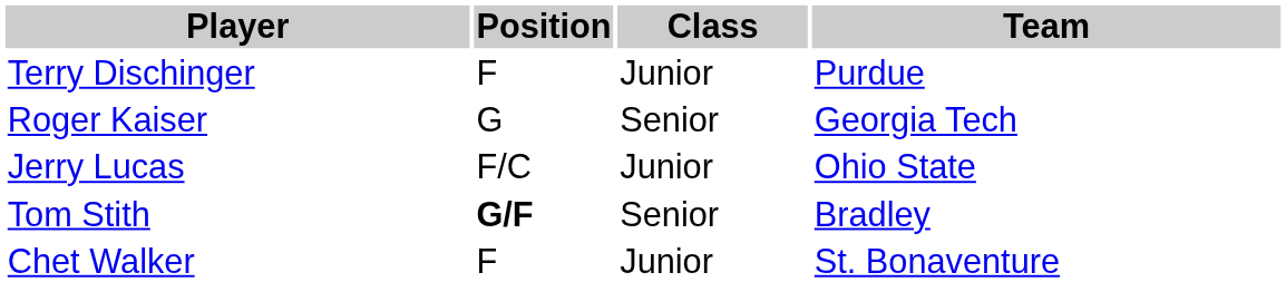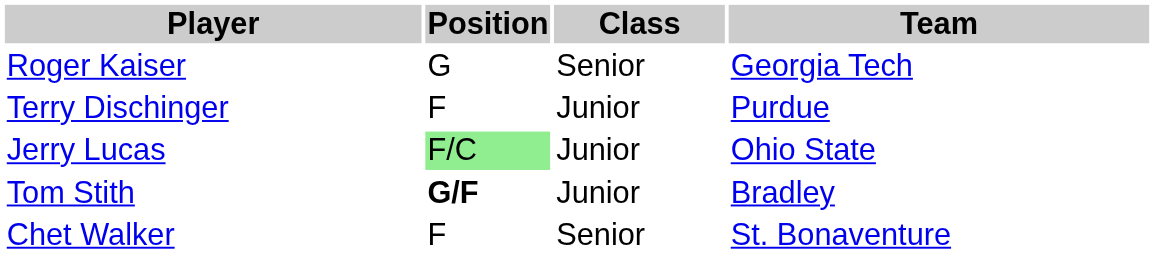 <table style="width:600px" "border:'1' 'solid' 'gray'">
 <tr>
 <th bgcolor="#CCCCCC" style="width:40%">Player</th>
 <th bgcolor="#CCCCCC" style="width:4%">Position</th>
 <th bgcolor="#CCCCCC" style="width:16%">Class</th>
 <th bgcolor="#CCCCCC" style="width:40%">Team</th>
 </tr>
 <tr>
+<td><a href='#'>Roger Kaiser</a></td>
+<td>G</td>
+<td>Senior</td>
+<td><a href='#'>Georgia Tech</a></td>
+</tr>
+<tr>
 <td><a href='#'>Terry Dischinger</a></td>
 <td>F</td>
 <td>Junior</td>
 <td><a href='#'>Purdue</a></td>
 </tr>
 <tr>
-<td><a href='#'>Roger Kaiser</a></td>
-<td>G</td>
-<td>Senior</td>
-<td><a href='#'>Georgia Tech</a></td>
-</tr>
-<tr>
 <td><a href='#'>Jerry Lucas</a></td>
-<td>F/C</td>
+<td style="background: lightgreen;">F/C</td>
 <td>Junior</td>
 <td><a href='#'>Ohio State</a></td>
 </tr>
 <tr>
 <td><a href='#'>Tom Stith</a></td>
 <td><strong>G/F</strong></td>
-<td>Senior</td>
+<td>Junior</td>
 <td><a href='#'>Bradley</a></td>
 </tr>
 <tr>
 <td><a href='#'>Chet Walker</a></td>
 <td>F</td>
-<td>Junior</td>
+<td>Senior</td>
 <td><a href='#'>St. Bonaventure</a></td>
 </tr>
 </table>
